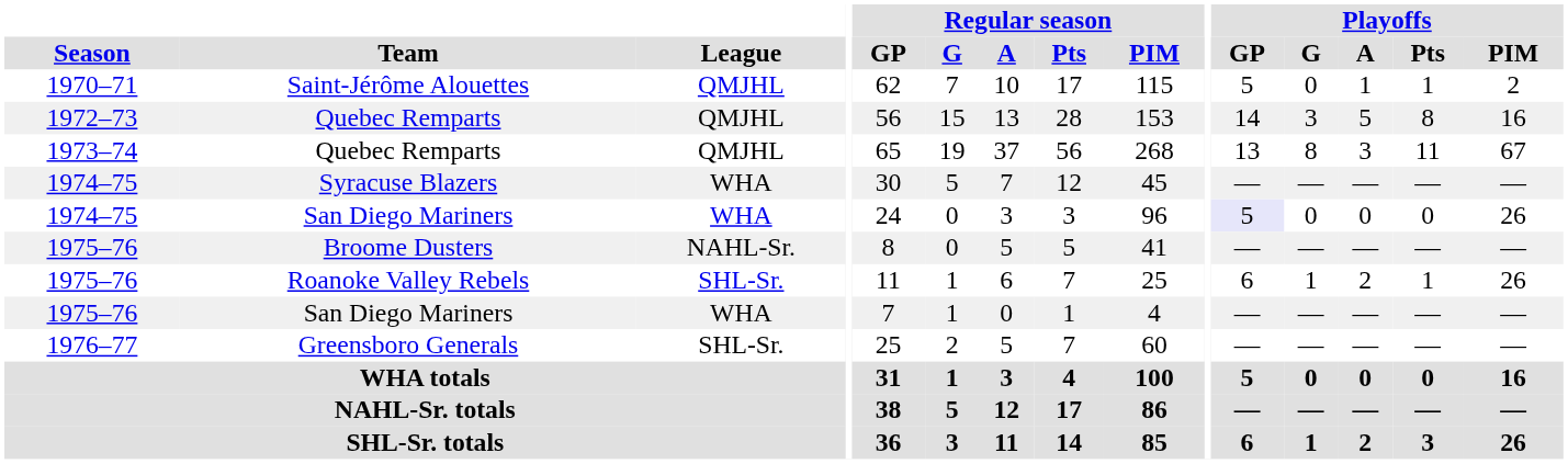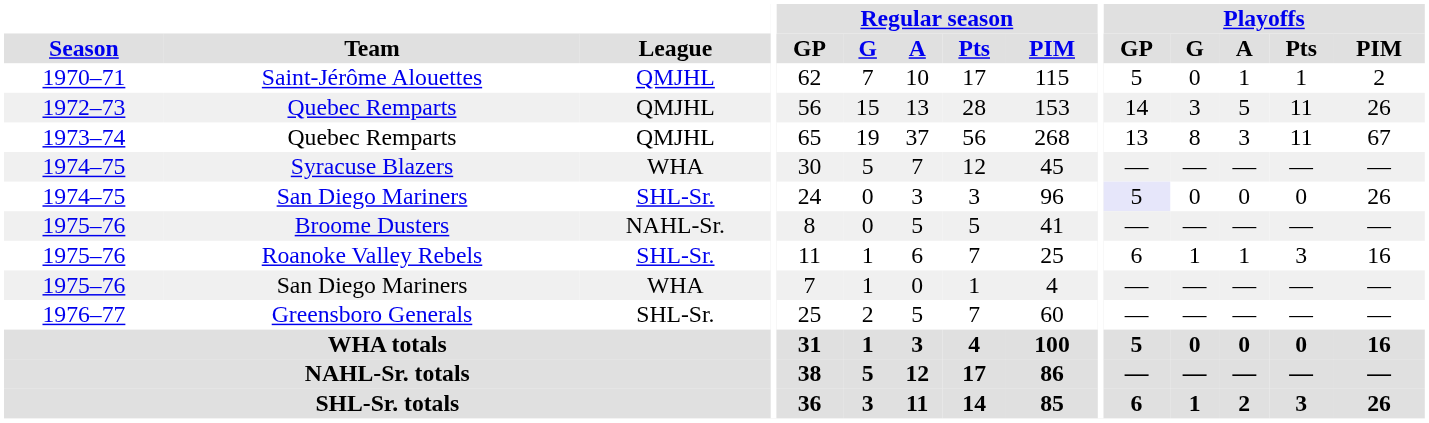 <table border="0" cellpadding="1" cellspacing="0" style="text-align:center; width:60em">
 <tr bgcolor="#e0e0e0">
 <th colspan="3" bgcolor="#ffffff"></th>
 <th rowspan="99" bgcolor="#ffffff"></th>
 <th colspan="5"><a href='#'>Regular season</a></th>
 <th rowspan="99" bgcolor="#ffffff"></th>
 <th colspan="5"><a href='#'>Playoffs</a></th>
 </tr>
 <tr bgcolor="#e0e0e0">
 <th><a href='#'>Season</a></th>
 <th>Team</th>
 <th>League</th>
 <th>GP</th>
 <th><a href='#'>G</a></th>
 <th><a href='#'>A</a></th>
 <th><a href='#'>Pts</a></th>
 <th><a href='#'>PIM</a></th>
 <th>GP</th>
 <th>G</th>
 <th>A</th>
 <th>Pts</th>
 <th>PIM</th>
 </tr>
 <tr>
 <td><a href='#'>1970–71</a></td>
 <td><a href='#'>Saint-Jérôme Alouettes</a></td>
 <td><a href='#'>QMJHL</a></td>
 <td>62</td>
 <td>7</td>
 <td>10</td>
 <td>17</td>
 <td>115</td>
 <td>5</td>
 <td>0</td>
 <td>1</td>
 <td>1</td>
 <td>2</td>
 </tr>
 <tr bgcolor="#f0f0f0">
 <td><a href='#'>1972–73</a></td>
 <td><a href='#'>Quebec Remparts</a></td>
 <td>QMJHL</td>
 <td>56</td>
 <td>15</td>
 <td>13</td>
 <td>28</td>
 <td>153</td>
 <td>14</td>
 <td>3</td>
 <td>5</td>
-<td>8</td>
-<td>16</td>
+<td>11</td>
+<td>26</td>
 </tr>
 <tr>
 <td><a href='#'>1973–74</a></td>
 <td>Quebec Remparts</td>
 <td>QMJHL</td>
 <td>65</td>
 <td>19</td>
 <td>37</td>
 <td>56</td>
 <td>268</td>
 <td>13</td>
 <td>8</td>
 <td>3</td>
 <td>11</td>
 <td>67</td>
 </tr>
 <tr bgcolor="#f0f0f0">
 <td><a href='#'>1974–75</a></td>
 <td><a href='#'>Syracuse Blazers</a></td>
 <td>WHA</td>
 <td>30</td>
 <td>5</td>
 <td>7</td>
 <td>12</td>
 <td>45</td>
 <td>—</td>
 <td>—</td>
 <td>—</td>
 <td>—</td>
 <td>—</td>
 </tr>
 <tr>
 <td><a href='#'>1974–75</a></td>
 <td><a href='#'>San Diego Mariners</a></td>
-<td><a href='#'>WHA</a></td>
+<td><a href='#'>SHL-Sr.</a></td>
 <td>24</td>
 <td>0</td>
 <td>3</td>
 <td>3</td>
 <td>96</td>
 <td style="background: lavender;">5</td>
 <td>0</td>
 <td>0</td>
 <td>0</td>
 <td>26</td>
 </tr>
 <tr bgcolor="#f0f0f0">
 <td><a href='#'>1975–76</a></td>
 <td><a href='#'>Broome Dusters</a></td>
 <td>NAHL-Sr.</td>
 <td>8</td>
 <td>0</td>
 <td>5</td>
 <td>5</td>
 <td>41</td>
 <td>—</td>
 <td>—</td>
 <td>—</td>
 <td>—</td>
 <td>—</td>
 </tr>
 <tr>
 <td><a href='#'>1975–76</a></td>
 <td><a href='#'>Roanoke Valley Rebels</a></td>
 <td><a href='#'>SHL-Sr.</a></td>
 <td>11</td>
 <td>1</td>
 <td>6</td>
 <td>7</td>
 <td>25</td>
 <td>6</td>
 <td>1</td>
-<td>2</td>
 <td>1</td>
-<td>26</td>
+<td>3</td>
+<td>16</td>
 </tr>
 <tr bgcolor="#f0f0f0">
 <td><a href='#'>1975–76</a></td>
 <td>San Diego Mariners</td>
 <td>WHA</td>
 <td>7</td>
 <td>1</td>
 <td>0</td>
 <td>1</td>
 <td>4</td>
 <td>—</td>
 <td>—</td>
 <td>—</td>
 <td>—</td>
 <td>—</td>
 </tr>
 <tr>
 <td><a href='#'>1976–77</a></td>
 <td><a href='#'>Greensboro Generals</a></td>
 <td>SHL-Sr.</td>
 <td>25</td>
 <td>2</td>
 <td>5</td>
 <td>7</td>
 <td>60</td>
 <td>—</td>
 <td>—</td>
 <td>—</td>
 <td>—</td>
 <td>—</td>
 </tr>
 <tr>
 </tr>
 <tr ALIGN="center" bgcolor="#e0e0e0">
 <th colspan="3">WHA totals</th>
 <th ALIGN="center">31</th>
 <th ALIGN="center">1</th>
 <th ALIGN="center">3</th>
 <th ALIGN="center">4</th>
 <th ALIGN="center">100</th>
 <th ALIGN="center">5</th>
 <th ALIGN="center">0</th>
 <th ALIGN="center">0</th>
 <th ALIGN="center">0</th>
 <th ALIGN="center">16</th>
 </tr>
 <tr>
 </tr>
 <tr ALIGN="center" bgcolor="#e0e0e0">
 <th colspan="3">NAHL-Sr. totals</th>
 <th ALIGN="center">38</th>
 <th ALIGN="center">5</th>
 <th ALIGN="center">12</th>
 <th ALIGN="center">17</th>
 <th ALIGN="center">86</th>
 <th ALIGN="center">—</th>
 <th ALIGN="center">—</th>
 <th ALIGN="center">—</th>
 <th ALIGN="center">—</th>
 <th ALIGN="center">—</th>
 </tr>
 <tr>
 </tr>
 <tr ALIGN="center" bgcolor="#e0e0e0">
 <th colspan="3">SHL-Sr. totals</th>
 <th ALIGN="center">36</th>
 <th ALIGN="center">3</th>
 <th ALIGN="center">11</th>
 <th ALIGN="center">14</th>
 <th ALIGN="center">85</th>
 <th ALIGN="center">6</th>
 <th ALIGN="center">1</th>
 <th ALIGN="center">2</th>
 <th ALIGN="center">3</th>
 <th ALIGN="center">26</th>
 </tr>
 </table>
